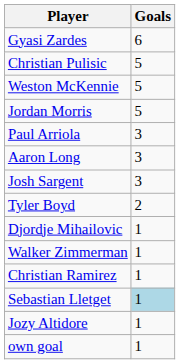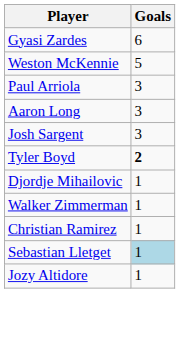 <table class="wikitable sortable" style="text-align: left;">
 <tr>
 <th>Player</th>
 <th>Goals</th>
 </tr>
 <tr>
 <td><a href='#'>Gyasi Zardes</a></td>
 <td>6</td>
 </tr>
 <tr>
-<td><a href='#'>Christian Pulisic</a></td>
-<td>5</td>
-</tr>
-<tr>
 <td><a href='#'>Weston McKennie</a></td>
-<td>5</td>
-</tr>
-<tr>
-<td><a href='#'>Jordan Morris</a></td>
 <td>5</td>
 </tr>
 <tr>
 <td><a href='#'>Paul Arriola</a></td>
 <td>3</td>
 </tr>
 <tr>
 <td><a href='#'>Aaron Long</a></td>
 <td>3</td>
 </tr>
 <tr>
 <td><a href='#'>Josh Sargent</a></td>
 <td>3</td>
 </tr>
 <tr>
 <td><a href='#'>Tyler Boyd</a></td>
-<td>2</td>
+<td><strong>2</strong></td>
 </tr>
 <tr>
 <td><a href='#'>Djordje Mihailovic</a></td>
 <td>1</td>
 </tr>
 <tr>
 <td><a href='#'>Walker Zimmerman</a></td>
 <td>1</td>
 </tr>
 <tr>
 <td><a href='#'>Christian Ramirez</a></td>
 <td>1</td>
 </tr>
 <tr>
 <td><a href='#'>Sebastian Lletget</a></td>
 <td style="background: lightblue;">1</td>
 </tr>
 <tr>
 <td><a href='#'>Jozy Altidore</a></td>
 <td>1</td>
 </tr>
-<tr>
-<td><a href='#'>own goal</a></td>
-<td>1</td>
-</tr>
 </table>
